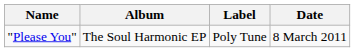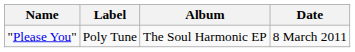 <table class="wikitable">
 <tr>
 <th>Name</th>
+<th>Label</th>
 <th>Album</th>
-<th>Label</th>
 <th>Date</th>
 </tr>
 <tr>
 <td>"<a href='#'>Please You</a>"</td>
+<td>Poly Tune</td>
 <td>The Soul Harmonic EP</td>
-<td>Poly Tune</td>
 <td>8 March 2011</td>
 </tr>
 </table>
